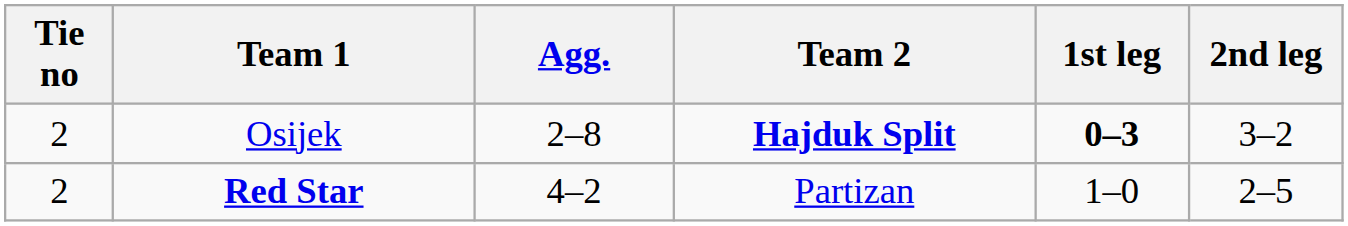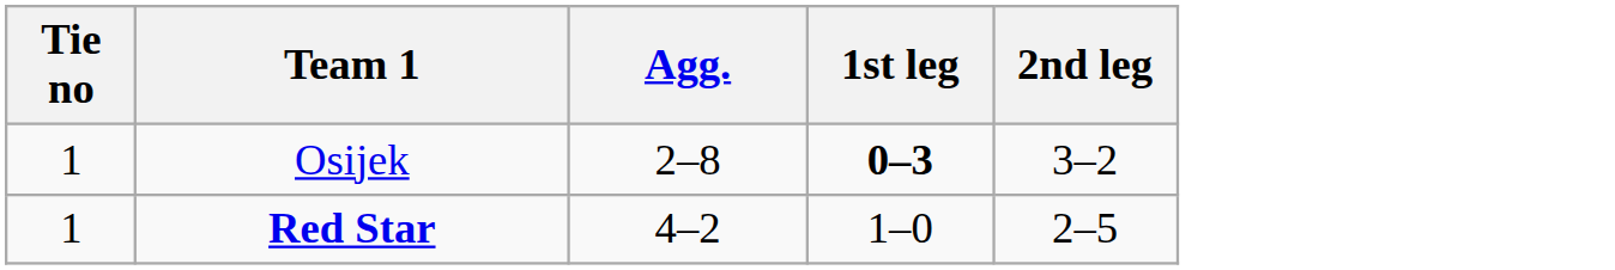 <table class="wikitable" style="text-align: center">
 <tr>
 <th width=40>Tie no</th>
 <th width=150>Team 1</th>
 <th width=80><a href='#'>Agg.</a></th>
-<th width=150>Team 2</th>
 <th width=60>1st leg</th>
 <th width=60>2nd leg</th>
 </tr>
 <tr>
-<td>2</td>
+<td>1</td>
 <td><a href='#'>Osijek</a></td>
 <td>2–8</td>
-<td><strong><a href='#'>Hajduk Split</a></strong></td>
 <td><strong>0–3</strong></td>
 <td>3–2</td>
 </tr>
 <tr>
-<td>2</td>
+<td>1</td>
 <td><strong><a href='#'>Red Star</a></strong></td>
 <td>4–2</td>
-<td><a href='#'>Partizan</a></td>
 <td>1–0</td>
 <td>2–5</td>
 </tr>
 </table>
